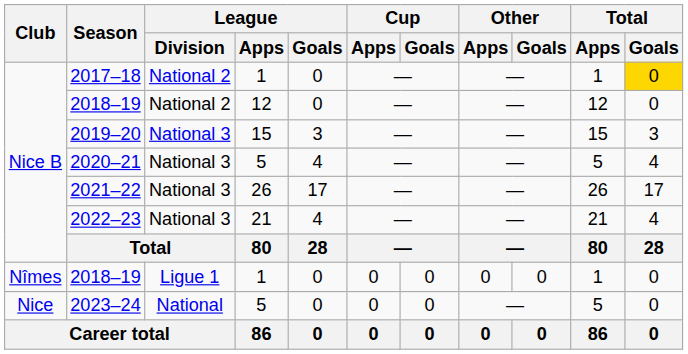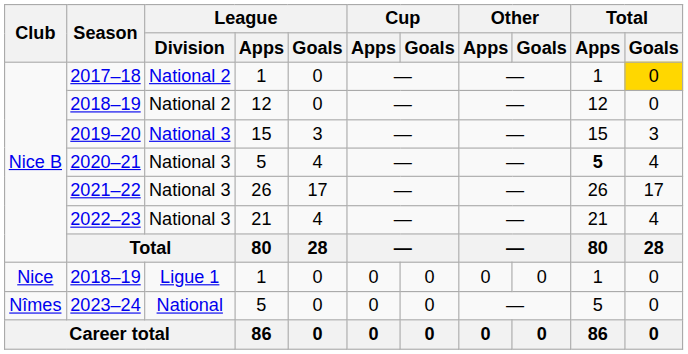 <table class="wikitable" style="text-align:center">
 <tr>
 <th rowspan="2">Club</th>
 <th rowspan="2">Season</th>
 <th colspan="3">League</th>
 <th colspan="2">Cup</th>
 <th colspan="2">Other</th>
 <th colspan="2">Total</th>
 </tr>
 <tr>
 <th>Division</th>
 <th>Apps</th>
 <th>Goals</th>
 <th>Apps</th>
 <th>Goals</th>
 <th>Apps</th>
 <th>Goals</th>
 <th>Apps</th>
 <th>Goals</th>
 </tr>
 <tr>
 <td rowspan="7"><a href='#'>Nice B</a></td>
 <td><a href='#'>2017–18</a></td>
 <td><a href='#'>National 2</a></td>
 <td>1</td>
 <td>0</td>
 <td colspan="2">—</td>
 <td colspan="2">—</td>
 <td>1</td>
 <td style="background: gold;">0</td>
 </tr>
 <tr>
 <td><a href='#'>2018–19</a></td>
 <td>National 2</td>
 <td>12</td>
 <td>0</td>
 <td colspan="2">—</td>
 <td colspan="2">—</td>
 <td>12</td>
 <td>0</td>
 </tr>
 <tr>
 <td><a href='#'>2019–20</a></td>
 <td><a href='#'>National 3</a></td>
 <td>15</td>
 <td>3</td>
 <td colspan="2">—</td>
 <td colspan="2">—</td>
 <td>15</td>
 <td>3</td>
 </tr>
 <tr>
 <td><a href='#'>2020–21</a></td>
 <td>National 3</td>
 <td>5</td>
 <td>4</td>
 <td colspan="2">—</td>
 <td colspan="2">—</td>
-<td>5</td>
+<td><strong>5</strong></td>
 <td>4</td>
 </tr>
 <tr>
 <td><a href='#'>2021–22</a></td>
 <td>National 3</td>
 <td>26</td>
 <td>17</td>
 <td colspan="2">—</td>
 <td colspan="2">—</td>
 <td>26</td>
 <td>17</td>
 </tr>
 <tr>
 <td><a href='#'>2022–23</a></td>
 <td>National 3</td>
 <td>21</td>
 <td>4</td>
 <td colspan="2">—</td>
 <td colspan="2">—</td>
 <td>21</td>
 <td>4</td>
 </tr>
 <tr>
 <th colspan="2">Total</th>
 <th>80</th>
 <th>28</th>
 <th colspan="2">—</th>
 <th colspan="2">—</th>
 <th>80</th>
 <th>28</th>
 </tr>
 <tr>
-<td><a href='#'>Nîmes</a></td>
+<td><a href='#'>Nice</a></td>
 <td><a href='#'>2018–19</a></td>
 <td><a href='#'>Ligue 1</a></td>
 <td>1</td>
 <td>0</td>
 <td>0</td>
 <td>0</td>
 <td>0</td>
 <td>0</td>
 <td>1</td>
 <td>0</td>
 </tr>
 <tr>
-<td><a href='#'>Nice</a></td>
+<td><a href='#'>Nîmes</a></td>
 <td><a href='#'>2023–24</a></td>
 <td><a href='#'>National</a></td>
 <td>5</td>
 <td>0</td>
 <td>0</td>
 <td>0</td>
 <td colspan="2">—</td>
 <td>5</td>
 <td>0</td>
 </tr>
 <tr>
 <th colspan="3">Career total</th>
 <th>86</th>
 <th>0</th>
 <th>0</th>
 <th>0</th>
 <th>0</th>
 <th>0</th>
 <th>86</th>
 <th>0</th>
 </tr>
 </table>
